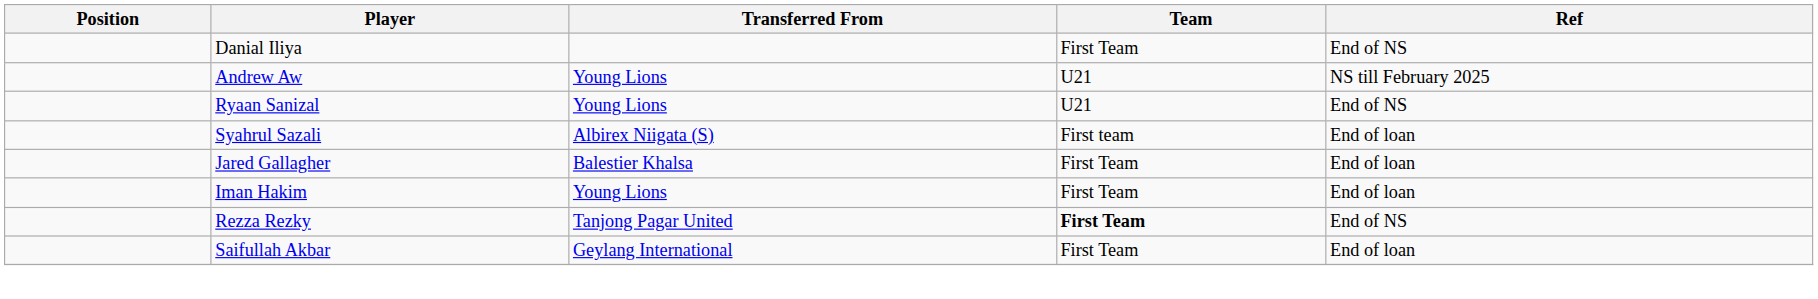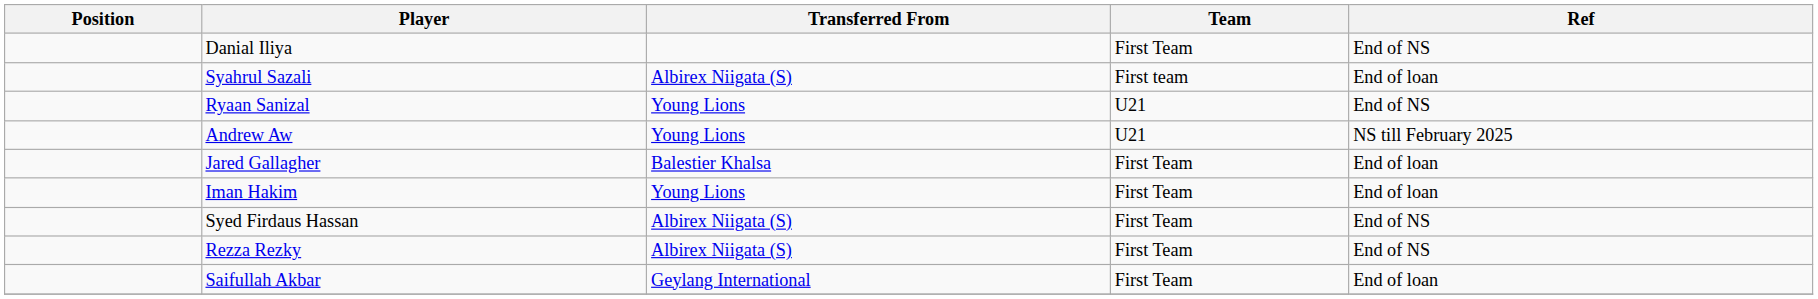 <table class="wikitable sortable" style="width:80%; text-align:center; font-size:100%; text-align:left;">
 <tr>
 <th><strong>Position</strong></th>
 <th><strong>Player</strong></th>
 <th><strong>Transferred From</strong></th>
 <th><strong>Team</strong></th>
 <th><strong>Ref</strong></th>
 </tr>
 <tr>
 <td></td>
 <td> Danial Iliya</td>
 <td></td>
 <td>First Team</td>
 <td>End of NS</td>
 </tr>
 <tr>
 <td></td>
-<td> <a href='#'>Andrew Aw</a></td>
-<td> <a href='#'>Young Lions</a></td>
-<td>U21</td>
-<td>NS till February 2025 </td>
+<td> <a href='#'>Syahrul Sazali</a></td>
+<td> <a href='#'>Albirex Niigata (S)</a></td>
+<td>First team</td>
+<td>End of loan </td>
 </tr>
 <tr>
 <td></td>
 <td> <a href='#'>Ryaan Sanizal</a></td>
 <td> <a href='#'>Young Lions</a></td>
 <td>U21</td>
 <td>End of NS</td>
 </tr>
 <tr>
 <td></td>
-<td> <a href='#'>Syahrul Sazali</a></td>
-<td> <a href='#'>Albirex Niigata (S)</a></td>
-<td>First team</td>
-<td>End of loan </td>
+<td> <a href='#'>Andrew Aw</a></td>
+<td> <a href='#'>Young Lions</a></td>
+<td>U21</td>
+<td>NS till February 2025 </td>
 </tr>
 <tr>
 <td></td>
 <td> <a href='#'>Jared Gallagher</a></td>
 <td> <a href='#'>Balestier Khalsa</a></td>
 <td>First Team</td>
 <td>End of loan</td>
 </tr>
 <tr>
 <td></td>
 <td> <a href='#'>Iman Hakim</a></td>
 <td> <a href='#'>Young Lions</a></td>
 <td>First Team</td>
 <td>End of loan</td>
 </tr>
 <tr>
 <td></td>
+<td> Syed Firdaus Hassan</td>
+<td> <a href='#'>Albirex Niigata (S)</a></td>
+<td>First Team</td>
+<td>End of NS </td>
+</tr>
+<tr>
+<td></td>
 <td> <a href='#'>Rezza Rezky</a></td>
-<td> <a href='#'>Tanjong Pagar United</a></td>
-<td><strong>First Team</strong></td>
+<td> <a href='#'>Albirex Niigata (S)</a></td>
+<td>First Team</td>
 <td>End of NS </td>
 </tr>
 <tr>
 <td></td>
 <td> <a href='#'>Saifullah Akbar</a></td>
 <td> <a href='#'>Geylang International</a></td>
 <td>First Team</td>
 <td>End of loan</td>
 </tr>
 <tr>
 </tr>
 </table>
